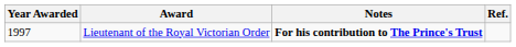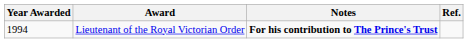 <table class="wikitable">
 <tr>
 <th>Year Awarded</th>
 <th>Award</th>
 <th>Notes</th>
 <th>Ref.</th>
 </tr>
 <tr>
-<td>1997</td>
+<td>1994</td>
 <td><a href='#'>Lieutenant of the Royal Victorian Order</a></td>
 <td><strong>For his contribution to <a href='#'>The Prince's Trust</a></strong></td>
 <td></td>
 </tr>
 </table>
